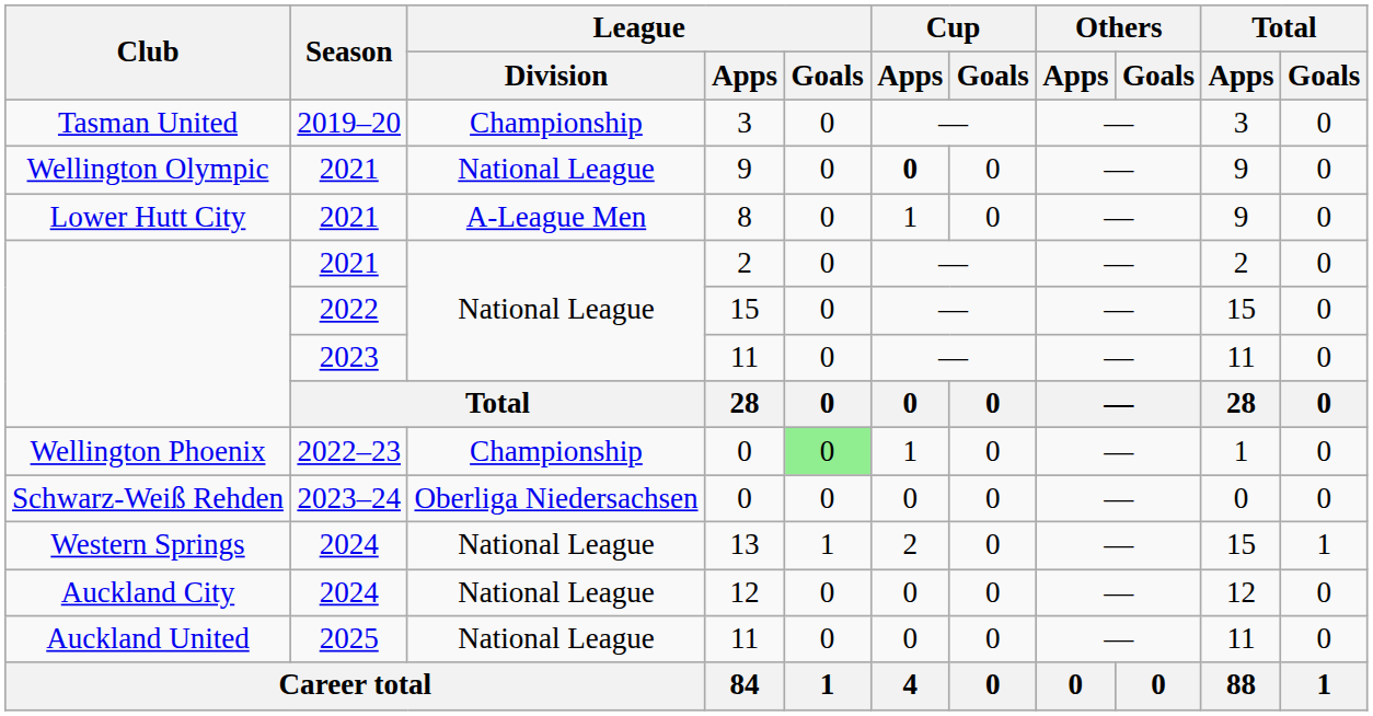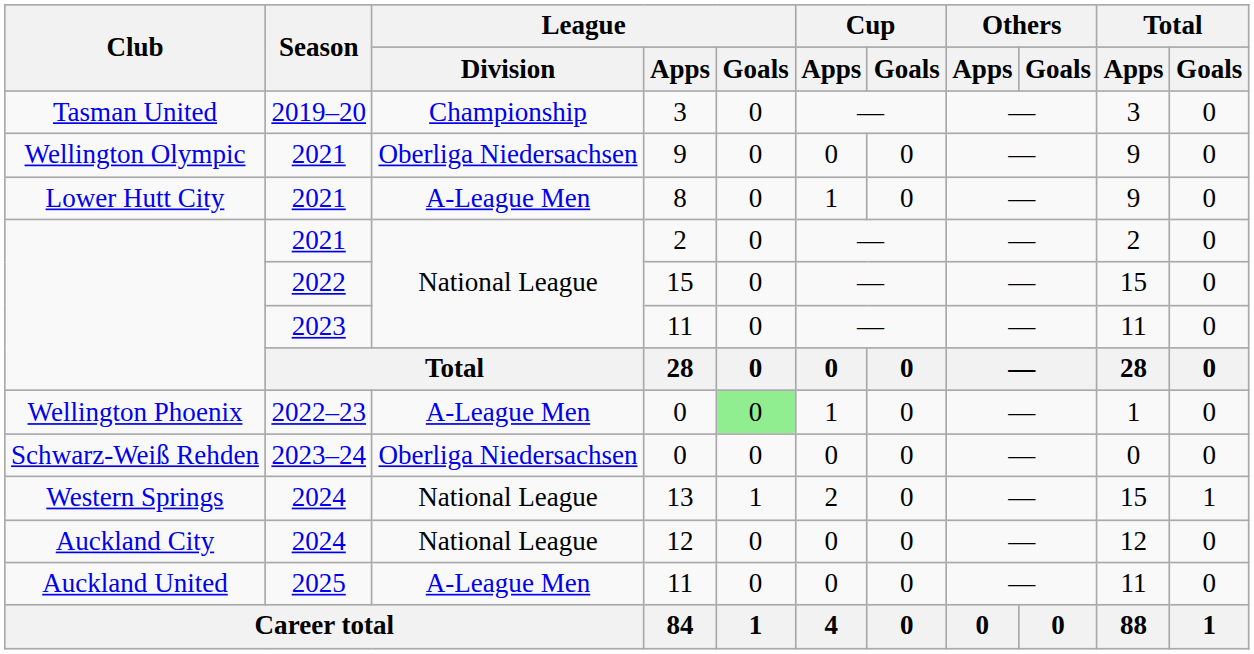 <table class="wikitable" style="text-align: center;">
 <tr>
 <th rowspan=2>Club</th>
 <th rowspan=2>Season</th>
 <th colspan=3>League</th>
 <th colspan=2>Cup</th>
 <th colspan=2>Others</th>
 <th colspan=2>Total</th>
 </tr>
 <tr>
 <th>Division</th>
 <th>Apps</th>
 <th>Goals</th>
 <th>Apps</th>
 <th>Goals</th>
 <th>Apps</th>
 <th>Goals</th>
 <th>Apps</th>
 <th>Goals</th>
 </tr>
 <tr>
 <td rowspan=1><a href='#'>Tasman United</a></td>
 <td><a href='#'>2019–20</a></td>
 <td rowspan=1><a href='#'>Championship</a></td>
 <td>3</td>
 <td>0</td>
 <td colspan=2>—</td>
 <td colspan=2>—</td>
 <td>3</td>
 <td>0</td>
 </tr>
 <tr>
 <td rowspan=1><a href='#'>Wellington Olympic</a></td>
 <td><a href='#'>2021</a></td>
-<td rowspan=1><a href='#'>National League</a></td>
+<td rowspan=1><a href='#'>Oberliga Niedersachsen</a></td>
 <td>9</td>
 <td>0</td>
-<td><strong>0</strong></td>
+<td>0</td>
 <td>0</td>
 <td colspan=2>—</td>
 <td>9</td>
 <td>0</td>
 </tr>
 <tr>
 <td rowspan=1><a href='#'>Lower Hutt City</a></td>
 <td><a href='#'>2021</a></td>
 <td rowspan=1><a href='#'>A-League Men</a></td>
 <td>8</td>
 <td>0</td>
 <td>1</td>
 <td>0</td>
 <td colspan=2>—</td>
 <td>9</td>
 <td>0</td>
 </tr>
 <tr>
 <td rowspan=4></td>
 <td><a href='#'>2021</a></td>
 <td rowspan=3>National League</td>
 <td>2</td>
 <td>0</td>
 <td colspan=2>—</td>
 <td colspan=2>—</td>
 <td>2</td>
 <td>0</td>
 </tr>
 <tr>
 <td><a href='#'>2022</a></td>
 <td>15</td>
 <td>0</td>
 <td colspan=2>—</td>
 <td colspan=2>—</td>
 <td>15</td>
 <td>0</td>
 </tr>
 <tr>
 <td><a href='#'>2023</a></td>
 <td>11</td>
 <td>0</td>
 <td colspan=2>—</td>
 <td colspan=2>—</td>
 <td>11</td>
 <td>0</td>
 </tr>
 <tr>
 <th colspan=2>Total</th>
 <th>28</th>
 <th>0</th>
 <th>0</th>
 <th>0</th>
 <th colspan=2>—</th>
 <th>28</th>
 <th>0</th>
 </tr>
 <tr>
 <td rowspan=1><a href='#'>Wellington Phoenix</a></td>
 <td><a href='#'>2022–23</a></td>
-<td rowspan=1><a href='#'>Championship</a></td>
+<td rowspan=1><a href='#'>A-League Men</a></td>
 <td>0</td>
 <td style="background: lightgreen;">0</td>
 <td>1</td>
 <td>0</td>
 <td colspan=2>—</td>
 <td>1</td>
 <td>0</td>
 </tr>
 <tr>
 <td rowspan=1><a href='#'>Schwarz-Weiß Rehden</a></td>
 <td><a href='#'>2023–24</a></td>
 <td rowspan=1><a href='#'>Oberliga Niedersachsen</a></td>
 <td>0</td>
 <td>0</td>
 <td>0</td>
 <td>0</td>
 <td colspan=2>—</td>
 <td>0</td>
 <td>0</td>
 </tr>
 <tr>
 <td rowspan=1><a href='#'>Western Springs</a></td>
 <td><a href='#'>2024</a></td>
 <td rowspan=1>National League</td>
 <td>13</td>
 <td>1</td>
 <td>2</td>
 <td>0</td>
 <td colspan=2>—</td>
 <td>15</td>
 <td>1</td>
 </tr>
 <tr>
 <td rowspan=1><a href='#'>Auckland City</a></td>
 <td><a href='#'>2024</a></td>
 <td rowspan=1>National League</td>
 <td>12</td>
 <td>0</td>
 <td>0</td>
 <td>0</td>
 <td colspan=2>—</td>
 <td>12</td>
 <td>0</td>
 </tr>
 <tr>
 <td rowspan=1><a href='#'>Auckland United</a></td>
 <td><a href='#'>2025</a></td>
-<td rowspan=1>National League</td>
+<td rowspan=1><a href='#'>A-League Men</a></td>
 <td>11</td>
 <td>0</td>
 <td>0</td>
 <td>0</td>
 <td colspan=2>—</td>
 <td>11</td>
 <td>0</td>
 </tr>
 <tr>
 <th colspan=3>Career total</th>
 <th>84</th>
 <th>1</th>
 <th>4</th>
 <th>0</th>
 <th>0</th>
 <th>0</th>
 <th>88</th>
 <th>1</th>
 </tr>
 </table>
